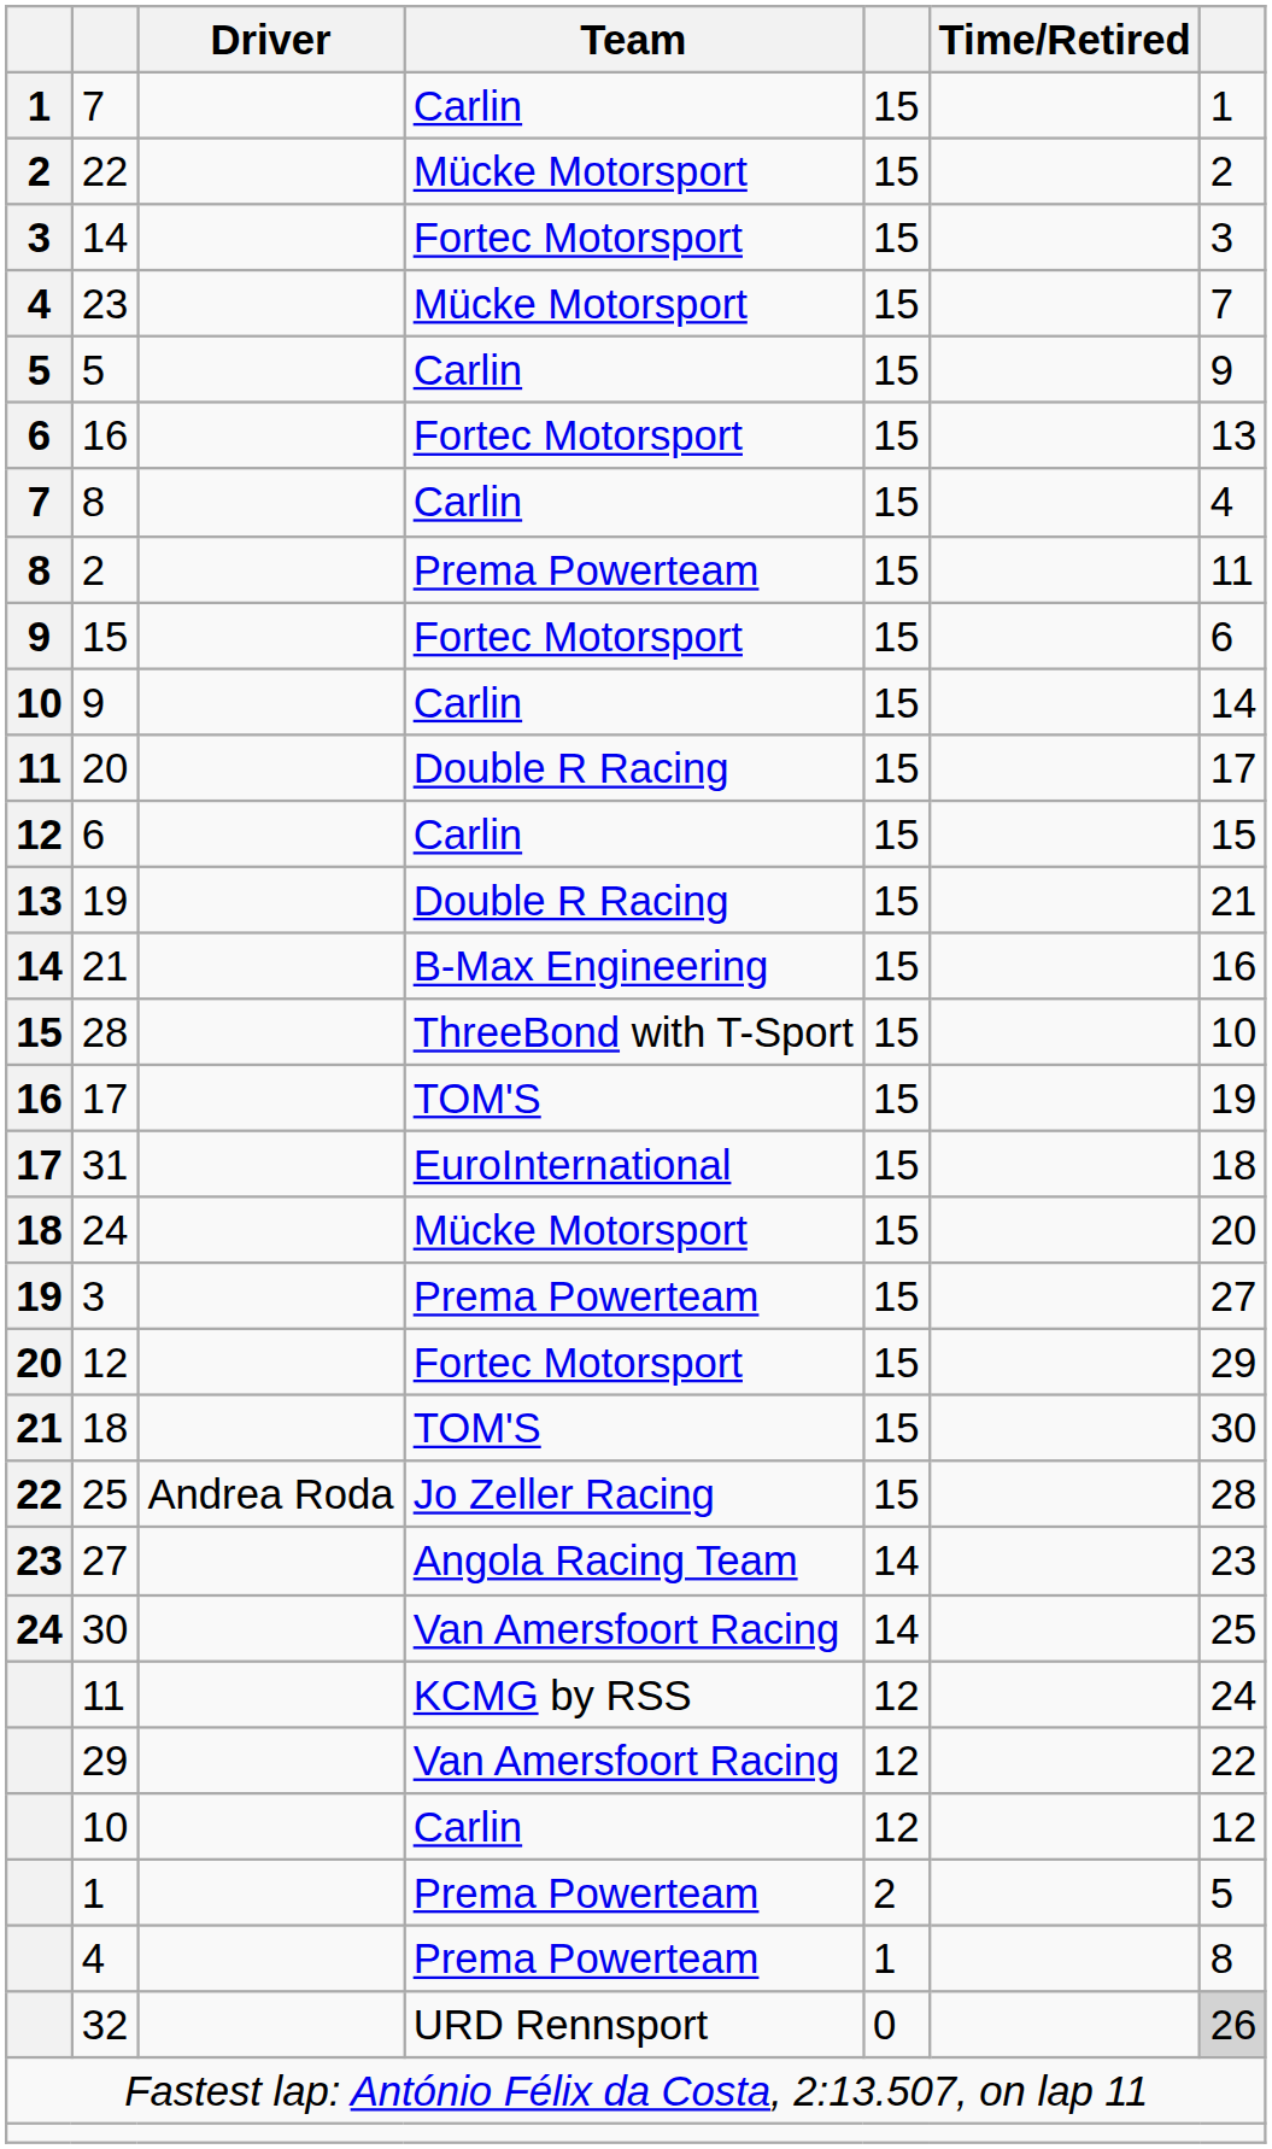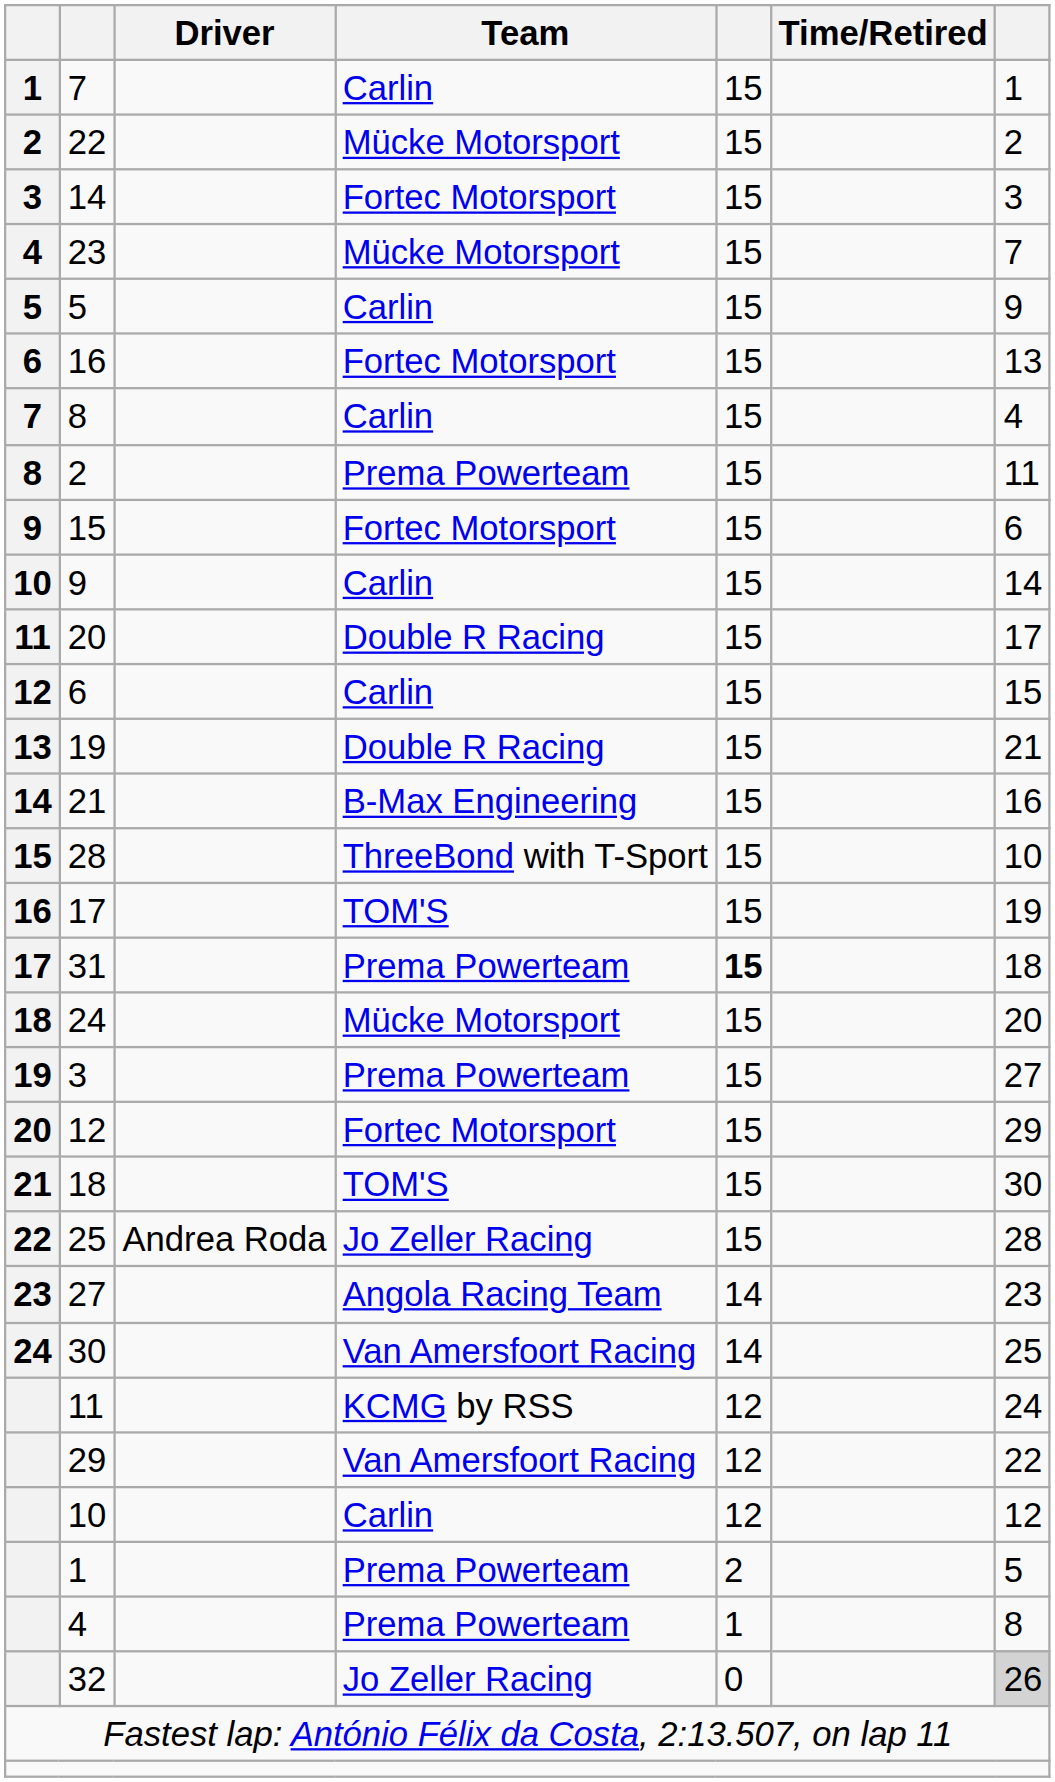 <table class="wikitable sortable" style="font-size: 95%;">
 <tr>
 <th scope="col"></th>
 <th scope="col"></th>
 <th scope="col">Driver</th>
 <th scope="col">Team</th>
 <th scope="col"></th>
 <th scope="col">Time/Retired</th>
 <th scope="col"></th>
 </tr>
 <tr>
 <th scope="row">1</th>
 <td>7</td>
 <td> </td>
 <td><a href='#'>Carlin</a></td>
 <td>15</td>
 <td></td>
 <td>1</td>
 </tr>
 <tr>
 <th scope="row">2</th>
 <td>22</td>
 <td> </td>
 <td><a href='#'>Mücke Motorsport</a></td>
 <td>15</td>
 <td></td>
 <td>2</td>
 </tr>
 <tr>
 <th scope="row">3</th>
 <td>14</td>
 <td> </td>
 <td><a href='#'>Fortec Motorsport</a></td>
 <td>15</td>
 <td></td>
 <td>3</td>
 </tr>
 <tr>
 <th scope="row">4</th>
 <td>23</td>
 <td> </td>
 <td><a href='#'>Mücke Motorsport</a></td>
 <td>15</td>
 <td></td>
 <td>7</td>
 </tr>
 <tr>
 <th scope="row">5</th>
 <td>5</td>
 <td> </td>
 <td><a href='#'>Carlin</a></td>
 <td>15</td>
 <td></td>
 <td>9</td>
 </tr>
 <tr>
 <th scope="row">6</th>
 <td>16</td>
 <td> </td>
 <td><a href='#'>Fortec Motorsport</a></td>
 <td>15</td>
 <td></td>
 <td>13</td>
 </tr>
 <tr>
 <th scope="row">7</th>
 <td>8</td>
 <td> </td>
 <td><a href='#'>Carlin</a></td>
 <td>15</td>
 <td></td>
 <td>4</td>
 </tr>
 <tr>
 <th scope="row">8</th>
 <td>2</td>
 <td> </td>
 <td><a href='#'>Prema Powerteam</a></td>
 <td>15</td>
 <td></td>
 <td>11</td>
 </tr>
 <tr>
 <th scope="row">9</th>
 <td>15</td>
 <td> </td>
 <td><a href='#'>Fortec Motorsport</a></td>
 <td>15</td>
 <td></td>
 <td>6</td>
 </tr>
 <tr>
 <th scope="row">10</th>
 <td>9</td>
 <td> </td>
 <td><a href='#'>Carlin</a></td>
 <td>15</td>
 <td></td>
 <td>14</td>
 </tr>
 <tr>
 <th scope="row">11</th>
 <td>20</td>
 <td> </td>
 <td><a href='#'>Double R Racing</a></td>
 <td>15</td>
 <td></td>
 <td>17</td>
 </tr>
 <tr>
 <th scope="row">12</th>
 <td>6</td>
 <td> </td>
 <td><a href='#'>Carlin</a></td>
 <td>15</td>
 <td></td>
 <td>15</td>
 </tr>
 <tr>
 <th scope="row">13</th>
 <td>19</td>
 <td> </td>
 <td><a href='#'>Double R Racing</a></td>
 <td>15</td>
 <td></td>
 <td>21</td>
 </tr>
 <tr>
 <th scope="row">14</th>
 <td>21</td>
 <td> </td>
 <td><a href='#'>B-Max Engineering</a></td>
 <td>15</td>
 <td></td>
 <td>16</td>
 </tr>
 <tr>
 <th scope="row">15</th>
 <td>28</td>
 <td> </td>
 <td><a href='#'>ThreeBond</a> with T-Sport</td>
 <td>15</td>
 <td></td>
 <td>10</td>
 </tr>
 <tr>
 <th scope="row">16</th>
 <td>17</td>
 <td> </td>
 <td><a href='#'>TOM'S</a></td>
 <td>15</td>
 <td></td>
 <td>19</td>
 </tr>
 <tr>
 <th scope="row">17</th>
 <td>31</td>
 <td> </td>
-<td><a href='#'>EuroInternational</a></td>
-<td>15</td>
+<td><a href='#'>Prema Powerteam</a></td>
+<td><strong>15</strong></td>
 <td></td>
 <td>18</td>
 </tr>
 <tr>
 <th scope="row">18</th>
 <td>24</td>
 <td> </td>
 <td><a href='#'>Mücke Motorsport</a></td>
 <td>15</td>
 <td></td>
 <td>20</td>
 </tr>
 <tr>
 <th scope="row">19</th>
 <td>3</td>
 <td> </td>
 <td><a href='#'>Prema Powerteam</a></td>
 <td>15</td>
 <td></td>
 <td>27</td>
 </tr>
 <tr>
 <th scope="row">20</th>
 <td>12</td>
 <td> </td>
 <td><a href='#'>Fortec Motorsport</a></td>
 <td>15</td>
 <td></td>
 <td>29</td>
 </tr>
 <tr>
 <th scope="row">21</th>
 <td>18</td>
 <td> </td>
 <td><a href='#'>TOM'S</a></td>
 <td>15</td>
 <td></td>
 <td>30</td>
 </tr>
 <tr>
 <th scope="row">22</th>
 <td>25</td>
 <td> Andrea Roda</td>
 <td><a href='#'>Jo Zeller Racing</a></td>
 <td>15</td>
 <td></td>
 <td>28</td>
 </tr>
 <tr>
 <th scope="row">23</th>
 <td>27</td>
 <td> </td>
 <td><a href='#'>Angola Racing Team</a></td>
 <td>14</td>
 <td></td>
 <td>23</td>
 </tr>
 <tr>
 <th scope="row">24</th>
 <td>30</td>
 <td> </td>
 <td><a href='#'>Van Amersfoort Racing</a></td>
 <td>14</td>
 <td></td>
 <td>25</td>
 </tr>
 <tr>
 <th scope="row"></th>
 <td>11</td>
 <td> </td>
 <td><a href='#'>KCMG</a> by RSS</td>
 <td>12</td>
 <td></td>
 <td>24</td>
 </tr>
 <tr>
 <th scope="row"></th>
 <td>29</td>
 <td> </td>
 <td><a href='#'>Van Amersfoort Racing</a></td>
 <td>12</td>
 <td></td>
 <td>22</td>
 </tr>
 <tr>
 <th scope="row"></th>
 <td>10</td>
 <td> </td>
 <td><a href='#'>Carlin</a></td>
 <td>12</td>
 <td></td>
 <td>12</td>
 </tr>
 <tr>
 <th scope="row"></th>
 <td>1</td>
 <td> </td>
 <td><a href='#'>Prema Powerteam</a></td>
 <td>2</td>
 <td></td>
 <td>5</td>
 </tr>
 <tr>
 <th scope="row"></th>
 <td>4</td>
 <td> </td>
 <td><a href='#'>Prema Powerteam</a></td>
 <td>1</td>
 <td></td>
 <td>8</td>
 </tr>
 <tr>
 <th scope="row"></th>
 <td>32</td>
 <td> </td>
-<td>URD Rennsport</td>
+<td><a href='#'>Jo Zeller Racing</a></td>
 <td>0</td>
 <td></td>
 <td style="background: lightgrey;">26</td>
 </tr>
 <tr class="sortbottom">
 <td colspan=7 align=center><em>Fastest lap: <a href='#'>António Félix da Costa</a>, 2:13.507,  on lap 11</em></td>
 </tr>
 <tr class="sortbottom">
 <td colspan=7></td>
 </tr>
 </table>
